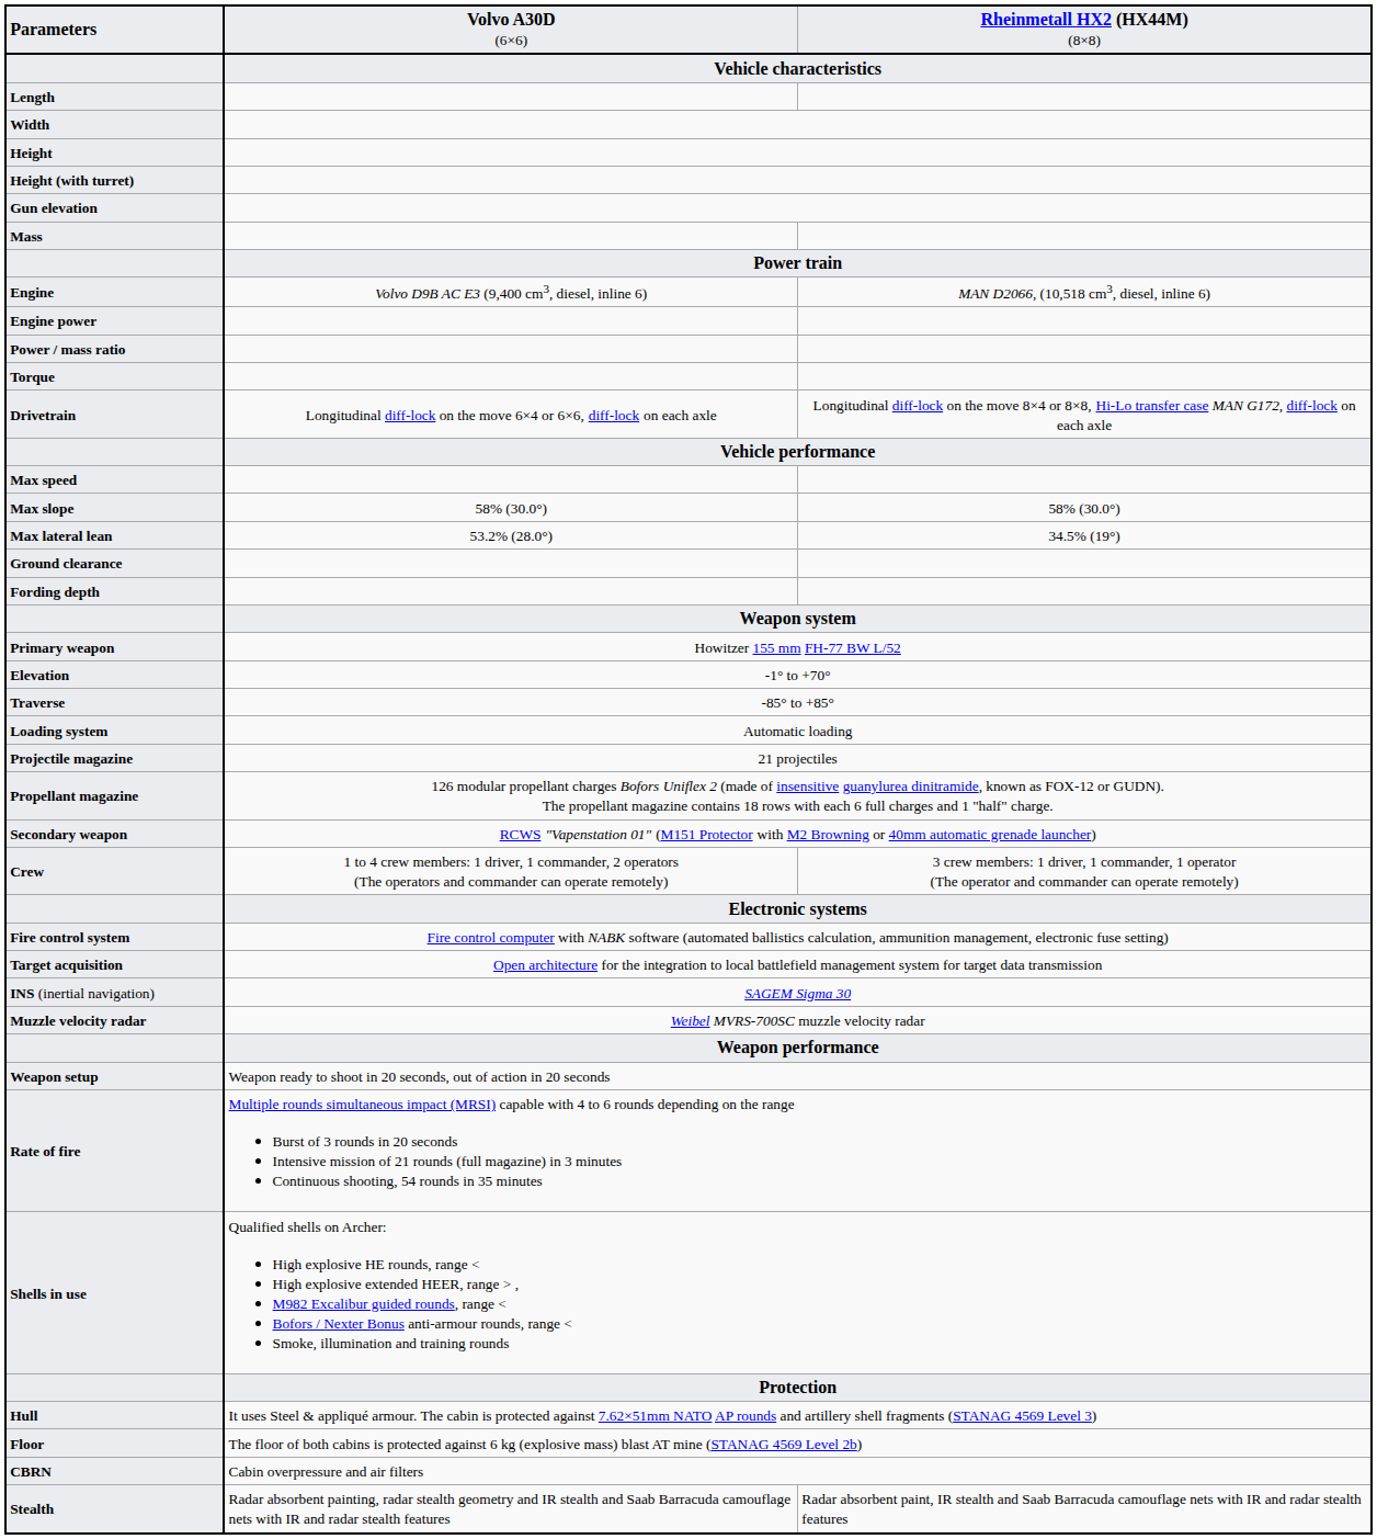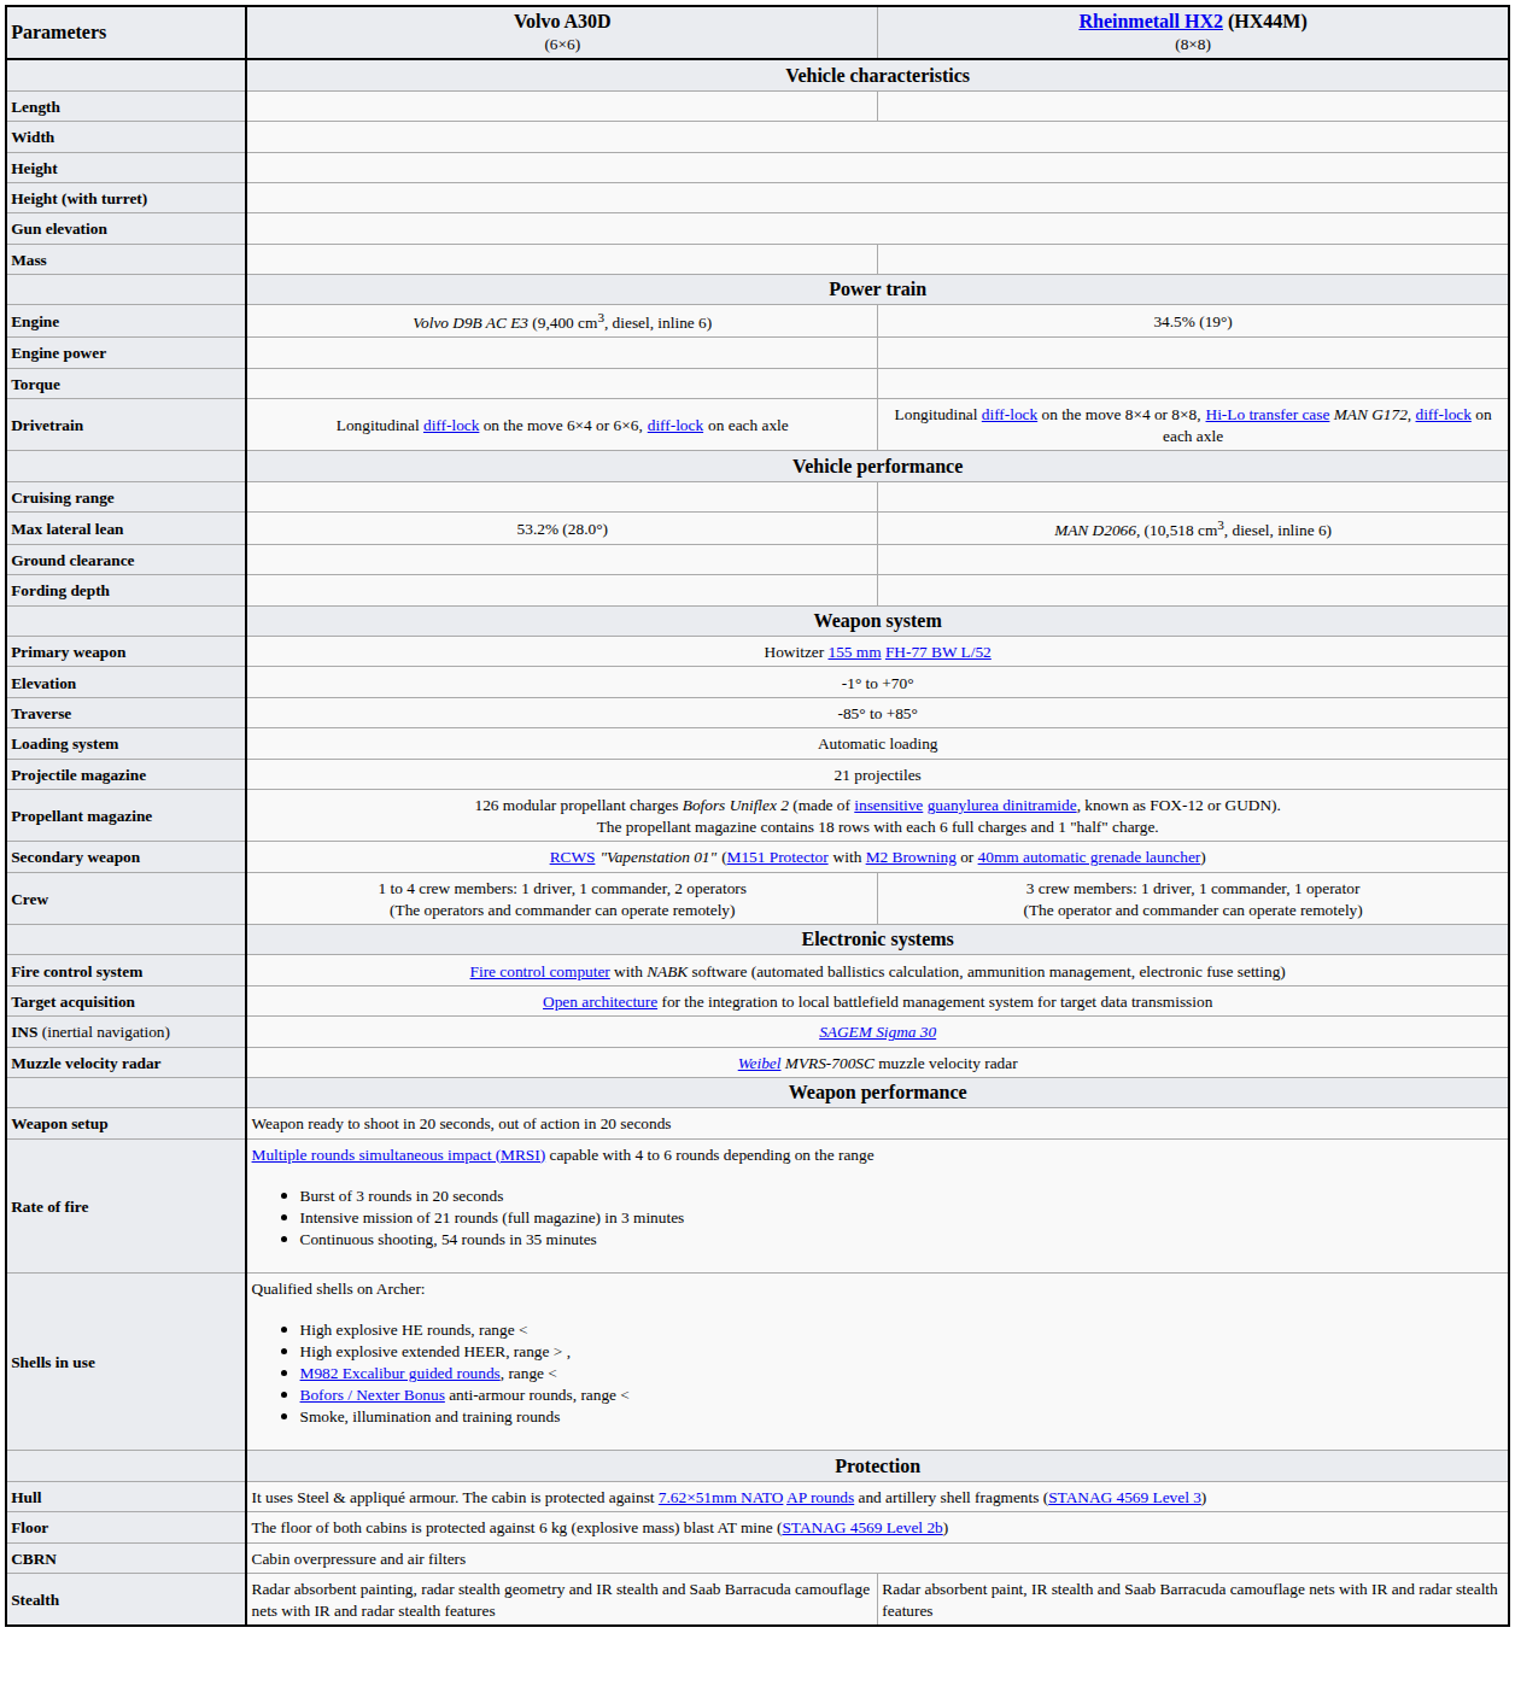 <table class="wikitable">
 <tr>
 <td style="background:#EAECF0;border-left:solid 2px black;border-top:solid 2px black;border-bottom:solid 2px black;width: 16%;"><strong>Parameters</strong></td>
 <td align="center" style="background:#EAECF0; border-left:solid 2px black;border-top:solid 2px black;border-bottom:solid 2px black;width: 42%"><strong>Volvo A30D</strong><br><small>(6×6)</small></td>
 <td align="center" style="background:#EAECF0; border-right:solid 2px black;border-top:solid 2px black;border-bottom:solid 2px black;width: 42%"><a href='#'><strong>Rheinmetall HX2</strong></a> <strong>(HX44M)</strong><br><small>(8×8)</small></td>
 </tr>
 <tr>
 <td style="background:#EAECF0;border-left:solid 2px black;border-right:solid 2px black"></td>
 <td colspan="2" align="center" style="background:#EAECF0;border-right:solid 2px black"><strong>Vehicle characteristics</strong></td>
 </tr>
 <tr>
 <td style="background:#EAECF0;border-left:solid 2px black;border-right:solid 2px black"><strong><small>Length</small></strong></td>
 <td align="center"><small></small></td>
 <td align="center" style="border-right:solid 2px black"><small></small></td>
 </tr>
 <tr>
 <td style="background:#EAECF0;border-left:solid 2px black;border-right:solid 2px black"><strong><small>Width</small></strong></td>
 <td colspan="2" align="center" style="border-right:solid 2px black"><small></small></td>
 </tr>
 <tr>
 <td style="background:#EAECF0;border-left:solid 2px black;border-right:solid 2px black"><strong><small>Height</small></strong></td>
 <td colspan="2" align="center" style="border-right:solid 2px black"><small></small></td>
 </tr>
 <tr>
 <td style="background:#EAECF0;border-left:solid 2px black;border-right:solid 2px black"><strong><small>Height (with turret)</small></strong></td>
 <td colspan="2" align="center" style="border-right:solid 2px black"><small></small></td>
 </tr>
 <tr>
 <td style="background:#EAECF0;border-left:solid 2px black;border-right:solid 2px black"><strong><small>Gun elevation</small></strong></td>
 <td colspan="2" align="center" style="border-right:solid 2px black"><small></small></td>
 </tr>
 <tr>
 <td style="background:#EAECF0;border-left:solid 2px black;border-right:solid 2px black"><strong><small>Mass</small></strong></td>
 <td align="center"><small></small></td>
 <td align="center" style="border-right:solid 2px black"><small></small></td>
 </tr>
 <tr>
 <td style="background:#EAECF0;border-left:solid 2px black;border-right:solid 2px black"></td>
 <td colspan="2" align="center" style="background:#EAECF0;border-right:solid 2px black"><strong>Power train</strong></td>
 </tr>
 <tr>
 <td style="background:#EAECF0;border-left:solid 2px black;border-right:solid 2px black"><strong><small>Engine</small></strong></td>
 <td align="center"><small><em>Volvo D9B AC E3</em> (9,400 cm<sup>3</sup>, diesel, inline 6) </small></td>
-<td align="center" style="border-right:solid 2px black"><small><em>MAN D2066</em>, (10,518 cm<sup>3</sup>, diesel, inline 6)</small></td>
+<td align="center" style="border-right:solid 2px black"><small>34.5% (19°)</small></td>
 </tr>
 <tr>
 <td style="background:#EAECF0;border-left:solid 2px black;border-right:solid 2px black"><strong><small>Engine power</small></strong></td>
-<td align="center"><small></small></td>
-<td align="center" style="border-right:solid 2px black"><small></small></td>
-</tr>
-<tr>
-<td style="background:#EAECF0;border-left:solid 2px black;border-right:solid 2px black"><strong><small>Power / mass ratio</small></strong></td>
 <td align="center"><small></small></td>
 <td align="center" style="border-right:solid 2px black"><small></small></td>
 </tr>
 <tr>
 <td style="background:#EAECF0;border-left:solid 2px black;border-right:solid 2px black"><strong><small>Torque</small></strong></td>
 <td align="center"><small></small></td>
 <td align="center" style="border-right:solid 2px black"><small></small></td>
 </tr>
 <tr>
 <td style="background:#EAECF0;border-left:solid 2px black;border-right:solid 2px black"><strong><small>Drivetrain</small></strong></td>
 <td align="center"><small>Longitudinal <a href='#'>diff-lock</a> on the move 6×4 or 6×6,</small> <a href='#'><small>diff-lock</small></a> <small>on each axle </small></td>
 <td align="center" style="border-right:solid 2px black"><small>Longitudinal <a href='#'>diff-lock</a> on the move 8×4 or 8×8,</small> <small><a href='#'>Hi-Lo transfer case</a> <em>MAN G172</em>, <a href='#'>diff-lock</a> on each axle</small></td>
 </tr>
 <tr>
 <td style="background:#EAECF0;border-left:solid 2px black;border-right:solid 2px black"></td>
 <td colspan="2" align="center" style="background:#EAECF0;border-right:solid 2px black"><strong>Vehicle performance</strong></td>
 </tr>
 <tr>
-<td style="background:#EAECF0;border-left:solid 2px black;border-right:solid 2px black"><strong><small>Max speed</small></strong></td>
-<td align="center"><small> </small></td>
+<td style="background:#EAECF0;border-left:solid 2px black;border-right:solid 2px black"><strong><small>Cruising range</small></strong></td>
+<td align="center"><small></small></td>
 <td align="center" style="border-right:solid 2px black"><small></small></td>
-</tr>
-<tr>
-<td style="background:#EAECF0;border-left:solid 2px black;border-right:solid 2px black"><strong><small>Max slope</small></strong></td>
-<td align="center"><small>58% (30.0°)</small></td>
-<td align="center" style="border-right:solid 2px black"><small>58% (30.0°)</small></td>
 </tr>
 <tr>
 <td style="background:#EAECF0;border-left:solid 2px black;border-right:solid 2px black"><strong><small>Max lateral lean</small></strong></td>
 <td align="center"><small>53.2% (28.0°)</small></td>
-<td align="center" style="border-right:solid 2px black"><small>34.5% (19°)</small></td>
+<td align="center" style="border-right:solid 2px black"><small><em>MAN D2066</em>, (10,518 cm<sup>3</sup>, diesel, inline 6)</small></td>
 </tr>
 <tr>
 <td style="background:#EAECF0;border-left:solid 2px black;border-right:solid 2px black"><strong><small>Ground clearance</small></strong></td>
 <td align="center"><small></small></td>
 <td align="center" style="border-right:solid 2px black"><small></small></td>
 </tr>
 <tr>
 <td style="background:#EAECF0;border-left:solid 2px black;border-right:solid 2px black"><strong><small>Fording depth</small></strong></td>
 <td align="center"><small></small></td>
 <td align="center" style="border-right:solid 2px black"><small></small></td>
 </tr>
 <tr>
 <td style="background:#EAECF0;border-left:solid 2px black;border-right:solid 2px black"></td>
 <td colspan="2" align="center" style="background:#EAECF0;border-right:solid 2px black"><strong>Weapon system</strong></td>
 </tr>
 <tr>
 <td style="background:#EAECF0;border-left:solid 2px black;border-right:solid 2px black"><strong><small>Primary weapon</small></strong></td>
 <td colspan="2" align="center" style="border-right:solid 2px black"><small>Howitzer <a href='#'>155 mm</a> <a href='#'>FH-77 BW L/52</a></small></td>
 </tr>
 <tr>
 <td style="background:#EAECF0;border-left:solid 2px black;border-right:solid 2px black"><strong><small>Elevation</small></strong></td>
 <td colspan="2" align="center" style="border-right:solid 2px black"><small>-1° to +70°</small></td>
 </tr>
 <tr>
 <td style="background:#EAECF0;border-left:solid 2px black;border-right:solid 2px black"><strong><small>Traverse</small></strong></td>
 <td colspan="2" align="center" style="border-right:solid 2px black"><small>-85° to +85°</small></td>
 </tr>
 <tr>
 <td style="background:#EAECF0;border-left:solid 2px black;border-right:solid 2px black"><strong><small>Loading system</small></strong></td>
 <td colspan="2" align="center" style="border-right:solid 2px black"><small>Automatic loading</small></td>
 </tr>
 <tr>
 <td style="background:#EAECF0;border-left:solid 2px black;border-right:solid 2px black"><strong><small>Projectile magazine</small></strong></td>
 <td colspan="2" align="center" style="border-right:solid 2px black"><small>21 projectiles</small></td>
 </tr>
 <tr>
 <td style="background:#EAECF0;border-left:solid 2px black;border-right:solid 2px black"><strong><small>Propellant magazine</small></strong></td>
 <td colspan="2" align="center" style="border-right:solid 2px black"><small>126 modular propellant charges <em>Bofors Uniflex 2</em> (made of <a href='#'>insensitive</a> <a href='#'>guanylurea dinitramide</a>, known as FOX-12 or GUDN).</small><br><small>The propellant magazine contains 18 rows with each 6 full charges and 1 "half" charge.</small></td>
 </tr>
 <tr>
 <td style="background:#EAECF0;border-left:solid 2px black;border-right:solid 2px black"><strong><small>Secondary weapon</small></strong></td>
 <td colspan="2" align="center" style="border-right:solid 2px black"><a href='#'><small>RCWS</small></a> <small><em>"Vapenstation 01"</em></small> <small>(<a href='#'>M151 Protector</a></small> <small>with <a href='#'>M2 Browning</a> or <a href='#'>40mm automatic grenade launcher</a>) </small></td>
 </tr>
 <tr>
 <td style="background:#EAECF0;border-left:solid 2px black;border-right:solid 2px black"><strong><small>Crew</small></strong></td>
 <td align="center"><small>1 to 4 crew members: 1 driver, 1 commander, 2 operators</small><br><small>(The operators and commander can operate remotely)</small></td>
 <td align="center" style="border-right:solid 2px black"><small>3 crew members: 1 driver, 1 commander, 1 operator</small><br><small>(The operator and commander can operate remotely)</small></td>
 </tr>
 <tr>
 <td style="background:#EAECF0;border-left:solid 2px black;border-right:solid 2px black"></td>
 <td colspan="2" align="center" style="background:#EAECF0;border-right:solid 2px black"><strong>Electronic systems</strong></td>
 </tr>
 <tr>
 <td style="background:#EAECF0;border-left:solid 2px black;border-right:solid 2px black"><small><strong>Fire control system</strong></small></td>
 <td colspan="2" align="center" style="border-right:solid 2px black"><small><a href='#'>Fire control computer</a> with <em>NABK</em> software (automated ballistics calculation, ammunition management, electronic fuse setting)</small></td>
 </tr>
 <tr>
 <td style="background:#EAECF0;border-left:solid 2px black;border-right:solid 2px black"><small><strong>Target acquisition</strong></small></td>
 <td colspan="2" align="center" style="border-right:solid 2px black"><small><a href='#'>Open architecture</a> for the integration to local battlefield management system for target data transmission</small></td>
 </tr>
 <tr>
 <td style="background:#EAECF0;border-left:solid 2px black;border-right:solid 2px black"><small><strong>INS</strong> (inertial navigation)</small></td>
 <td colspan="2" align="center" style="border-right:solid 2px black"><small><em><a href='#'>SAGEM Sigma 30</a></em> </small></td>
 </tr>
 <tr>
 <td style="background:#EAECF0;border-left:solid 2px black;border-right:solid 2px black"><small><strong>Muzzle velocity radar</strong></small></td>
 <td colspan="2" align="center" style="border-right:solid 2px black"><small><em><a href='#'>Weibel</a> MVRS-700SC</em> muzzle velocity radar</small></td>
 </tr>
 <tr>
 <td style="background:#EAECF0;border-left:solid 2px black;border-right:solid 2px black"></td>
 <td colspan="2" align="center" style="background:#EAECF0;border-right:solid 2px black"><strong>Weapon performance</strong></td>
 </tr>
 <tr>
 <td style="background:#EAECF0;border-left:solid 2px black;border-right:solid 2px black"><strong><small>Weapon setup</small></strong></td>
 <td colspan="2" style="border-right:solid 2px black"><small>Weapon ready to shoot in 20 seconds, out of action in 20 seconds</small></td>
 </tr>
 <tr>
 <td style="background:#EAECF0;border-left:solid 2px black;border-right:solid 2px black"><strong><small>Rate of fire</small></strong></td>
 <td colspan="2" style="border-right:solid 2px black"><small><a href='#'>Multiple rounds simultaneous impact (MRSI)</a> capable with 4 to 6 rounds depending on the range</small><br><ul><li><small>Burst of 3 rounds in 20 seconds</small></li><li><small>Intensive mission of 21 rounds (full magazine) in 3 minutes</small></li><li><small>Continuous shooting, 54 rounds in 35 minutes</small></li></ul></td>
 </tr>
 <tr>
 <td style="background:#EAECF0;border-left:solid 2px black;border-right:solid 2px black"><strong><small>Shells in use</small></strong></td>
 <td colspan="2" style="border-right:solid 2px black"><small>Qualified shells on Archer:</small><br><ul><li><small>High explosive HE rounds, range < </small></li><li><small>High explosive extended HEER, range > ,</small></li><li><small><a href='#'>M982 Excalibur guided rounds</a>, range < </small></li><li><small><a href='#'>Bofors / Nexter Bonus</a> anti-armour rounds, range < </small></li><li><small>Smoke, illumination and training rounds</small></li></ul></td>
 </tr>
 <tr>
 <td style="background:#EAECF0;border-left:solid 2px black;border-right:solid 2px black"></td>
 <td colspan="2" align="center" style="background:#EAECF0;border-right:solid 2px black"><strong>Protection </strong></td>
 </tr>
 <tr>
 <td style="background:#EAECF0;border-left:solid 2px black;border-right:solid 2px black"><strong><small>Hull</small></strong></td>
 <td colspan="2" style="border-right:solid 2px black"><small>It uses Steel & appliqué armour. The cabin is protected against <a href='#'>7.62×51mm NATO</a> <a href='#'>AP rounds</a> and artillery shell fragments (<a href='#'>STANAG 4569 Level 3</a>)</small></td>
 </tr>
 <tr>
 <td style="background:#EAECF0;border-left:solid 2px black;border-right:solid 2px black"><strong><small>Floor</small></strong></td>
 <td colspan="2" style="border-right:solid 2px black"><small>The floor of both cabins is protected against 6 kg (explosive mass) blast AT mine (<a href='#'>STANAG 4569 Level 2b</a>)</small></td>
 </tr>
 <tr>
 <td style="background:#EAECF0;border-left:solid 2px black;border-right:solid 2px black"><strong><small>CBRN</small></strong></td>
 <td colspan="2" style="border-right:solid 2px black"><small>Cabin overpressure and air filters</small></td>
 </tr>
 <tr>
 <td style="background:#EAECF0;border-left:solid 2px black;border-bottom:solid 2px black"><strong><small>Stealth</small></strong></td>
 <td style="border-left:solid 2px black;border-bottom:solid 2px black"><small>Radar absorbent painting, radar stealth geometry and IR stealth and Saab Barracuda camouflage nets with IR and radar stealth features</small></td>
 <td style="border-bottom:solid 2px black;border-right:solid 2px black"><small>Radar absorbent paint, IR stealth and Saab Barracuda camouflage nets with IR and radar stealth features </small></td>
 </tr>
 </table>
